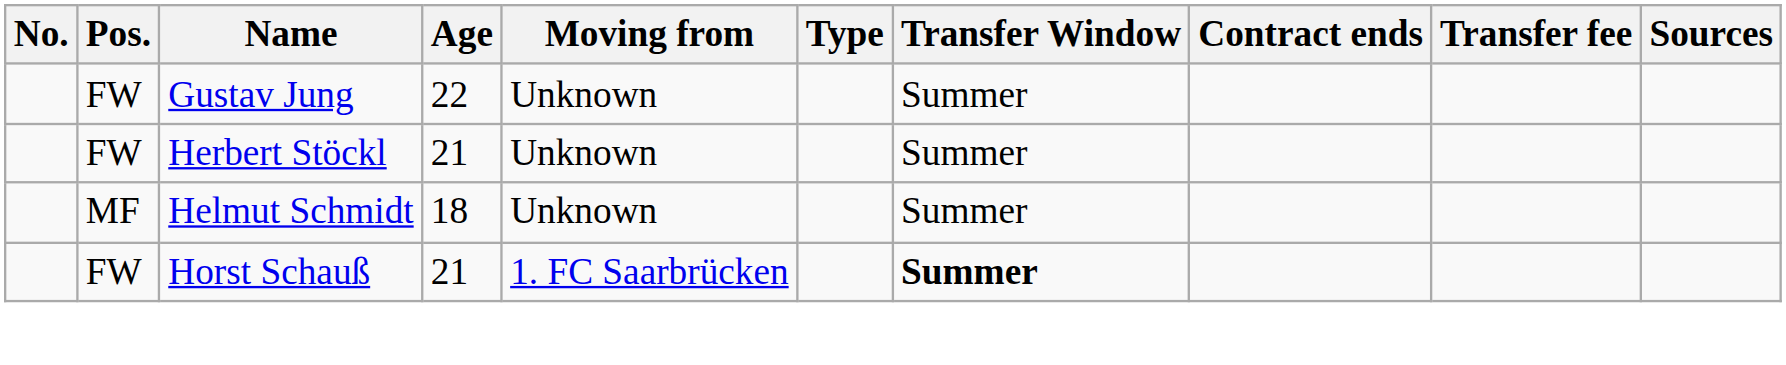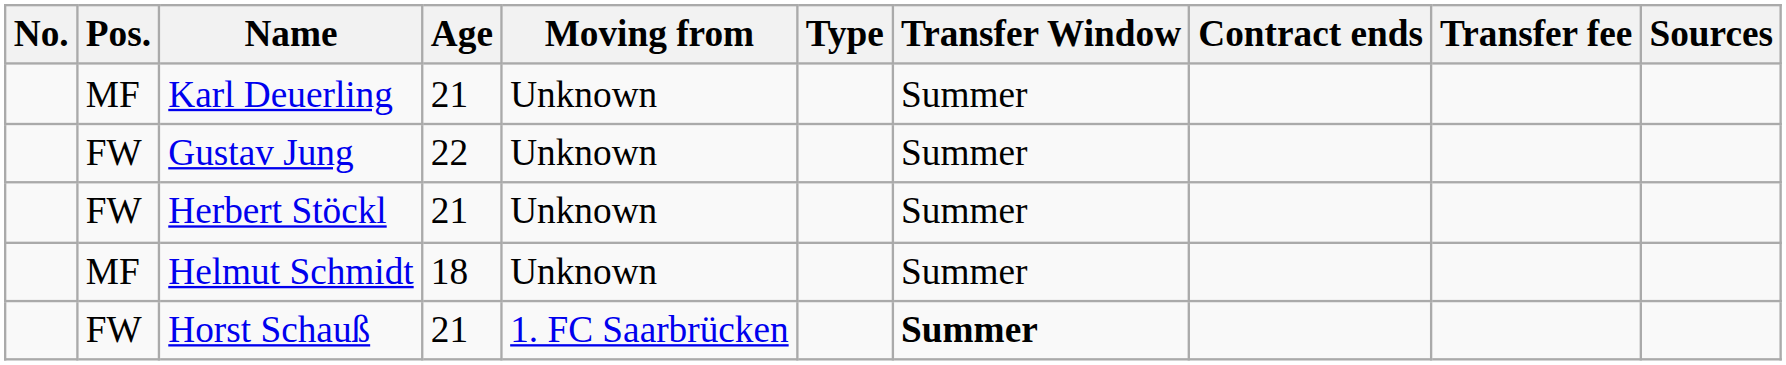 <table class="wikitable">
 <tr>
 <th>No.</th>
 <th>Pos.</th>
 <th>Name</th>
 <th>Age</th>
 <th>Moving from</th>
 <th>Type</th>
 <th>Transfer Window</th>
 <th>Contract ends</th>
 <th>Transfer fee</th>
 <th>Sources</th>
+</tr>
+<tr>
+<td></td>
+<td>MF</td>
+<td><a href='#'>Karl Deuerling</a></td>
+<td>21</td>
+<td>Unknown</td>
+<td></td>
+<td>Summer</td>
+<td></td>
+<td></td>
+<td></td>
 </tr>
 <tr>
 <td></td>
 <td>FW</td>
 <td><a href='#'>Gustav Jung</a></td>
 <td>22</td>
 <td>Unknown</td>
 <td></td>
 <td>Summer</td>
 <td></td>
 <td></td>
 <td></td>
 </tr>
 <tr>
 <td></td>
 <td>FW</td>
 <td><a href='#'>Herbert Stöckl</a></td>
 <td>21</td>
 <td>Unknown</td>
 <td></td>
 <td>Summer</td>
 <td></td>
 <td></td>
 <td></td>
 </tr>
 <tr>
 <td></td>
 <td>MF</td>
 <td><a href='#'>Helmut Schmidt</a></td>
 <td>18</td>
 <td>Unknown</td>
 <td></td>
 <td>Summer</td>
 <td></td>
 <td></td>
 <td></td>
 </tr>
 <tr>
 <td></td>
 <td>FW</td>
 <td><a href='#'>Horst Schauß</a></td>
 <td>21</td>
 <td><a href='#'>1. FC Saarbrücken</a></td>
 <td></td>
 <td><strong>Summer</strong></td>
 <td></td>
 <td></td>
 <td></td>
 </tr>
 </table>
